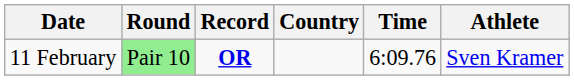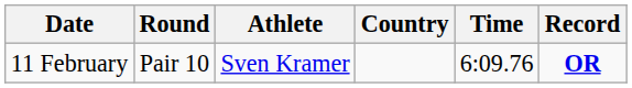 <table class="wikitable" style="text-align:center">
 <tr>
 <th>Date</th>
 <th>Round</th>
-<th>Record</th>
+<th>Athlete</th>
 <th>Country</th>
 <th>Time</th>
-<th>Athlete</th>
+<th>Record</th>
 </tr>
 <tr>
 <td>11 February</td>
-<td style="background: lightgreen;">Pair 10</td>
-<td><strong><a href='#'>OR</a></strong></td>
+<td>Pair 10</td>
+<td align="left"><a href='#'>Sven Kramer</a></td>
 <td align="left"></td>
 <td>6:09.76</td>
-<td align="left"><a href='#'>Sven Kramer</a></td>
+<td><strong><a href='#'>OR</a></strong></td>
 </tr>
 </table>
